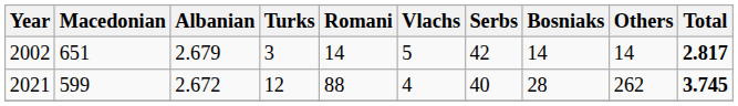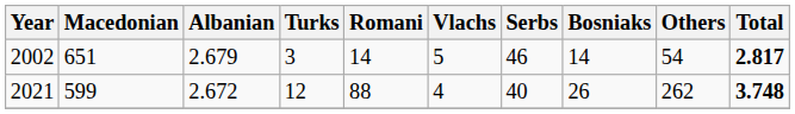 <table class="wikitable">
 <tr>
 <th>Year</th>
 <th>Macedonian</th>
 <th>Albanian</th>
 <th>Turks</th>
 <th>Romani</th>
 <th>Vlachs</th>
 <th>Serbs</th>
 <th>Bosniaks</th>
 <th><abbr>Others</abbr></th>
 <th>Total</th>
 </tr>
 <tr>
 <td>2002</td>
 <td>651</td>
 <td>2.679</td>
 <td>3</td>
 <td>14</td>
 <td>5</td>
-<td>42</td>
+<td>46</td>
 <td>14</td>
-<td>14</td>
+<td>54</td>
 <td><strong>2.817</strong></td>
 </tr>
 <tr>
 <td>2021</td>
 <td>599</td>
 <td>2.672</td>
 <td>12</td>
 <td>88</td>
 <td>4</td>
 <td>40</td>
-<td>28</td>
+<td>26</td>
 <td>262</td>
-<td><strong>3.745</strong></td>
+<td><strong>3.748</strong></td>
 </tr>
 <tr>
 </tr>
 </table>
